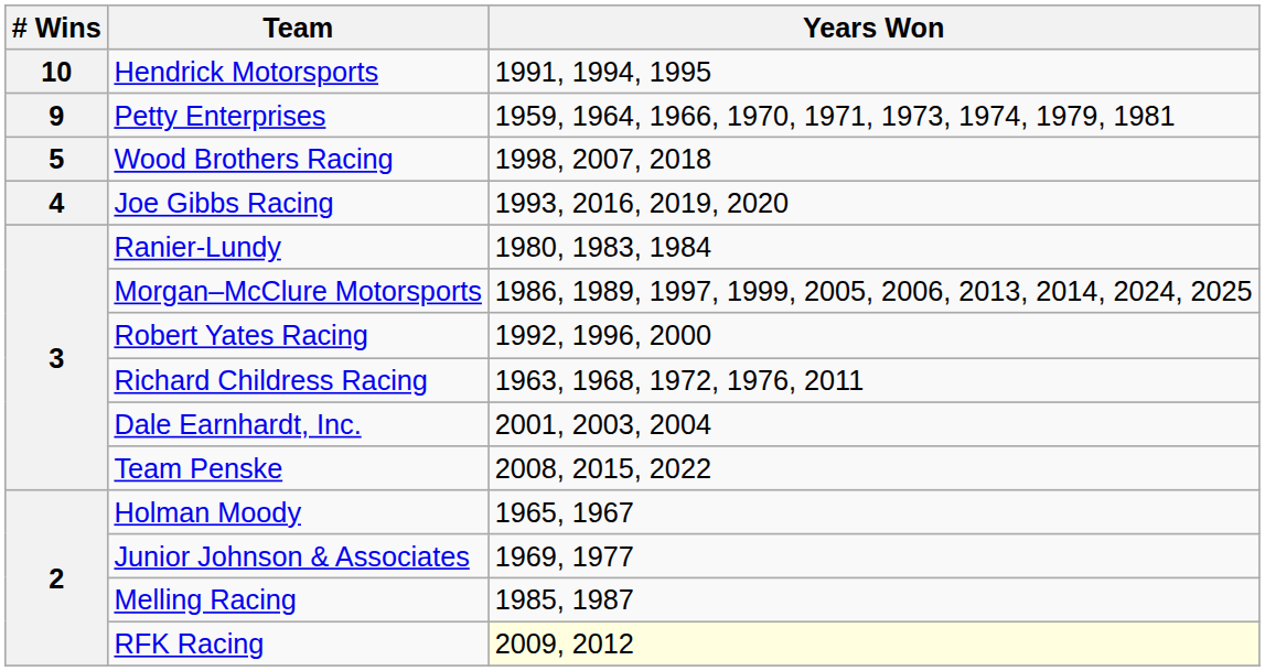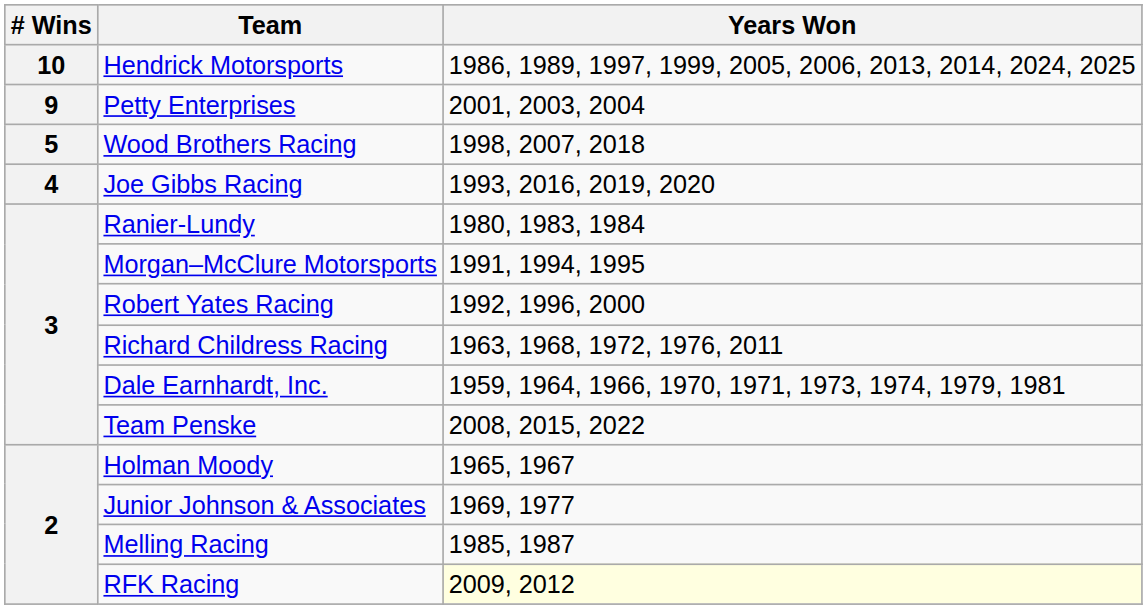 <table class="wikitable" style="font-size: 95%;">
 <tr>
 <th># Wins</th>
 <th>Team</th>
 <th>Years Won</th>
 </tr>
 <tr>
 <th>10</th>
 <td><a href='#'>Hendrick Motorsports</a></td>
-<td>1991, 1994, 1995</td>
+<td>1986, 1989, 1997, 1999, 2005, 2006, 2013, 2014, 2024, 2025</td>
 </tr>
 <tr>
 <th>9</th>
 <td><a href='#'>Petty Enterprises</a></td>
-<td>1959, 1964, 1966, 1970, 1971, 1973, 1974, 1979, 1981</td>
+<td>2001, 2003, 2004</td>
 </tr>
 <tr>
 <th>5</th>
 <td><a href='#'>Wood Brothers Racing</a></td>
 <td>1998, 2007, 2018</td>
 </tr>
 <tr>
 <th>4</th>
 <td><a href='#'>Joe Gibbs Racing</a></td>
 <td>1993, 2016, 2019, 2020</td>
 </tr>
 <tr>
 <th rowspan="6">3</th>
 <td><a href='#'>Ranier-Lundy</a></td>
 <td>1980, 1983, 1984</td>
 </tr>
 <tr>
 <td><a href='#'>Morgan–McClure Motorsports</a></td>
-<td>1986, 1989, 1997, 1999, 2005, 2006, 2013, 2014, 2024, 2025</td>
+<td>1991, 1994, 1995</td>
 </tr>
 <tr>
 <td><a href='#'>Robert Yates Racing</a></td>
 <td>1992, 1996, 2000</td>
 </tr>
 <tr>
 <td><a href='#'>Richard Childress Racing</a></td>
 <td>1963, 1968, 1972, 1976, 2011</td>
 </tr>
 <tr>
 <td><a href='#'>Dale Earnhardt, Inc.</a></td>
-<td>2001, 2003, 2004</td>
+<td>1959, 1964, 1966, 1970, 1971, 1973, 1974, 1979, 1981</td>
 </tr>
 <tr>
 <td><a href='#'>Team Penske</a></td>
 <td>2008, 2015, 2022</td>
 </tr>
 <tr>
 <th rowspan="4">2</th>
 <td><a href='#'>Holman Moody</a></td>
 <td>1965, 1967</td>
 </tr>
 <tr>
 <td><a href='#'>Junior Johnson & Associates</a></td>
 <td>1969, 1977</td>
 </tr>
 <tr>
 <td><a href='#'>Melling Racing</a></td>
 <td>1985, 1987</td>
 </tr>
 <tr>
 <td><a href='#'>RFK Racing</a></td>
 <td style="background: lightyellow;">2009, 2012</td>
 </tr>
 </table>
